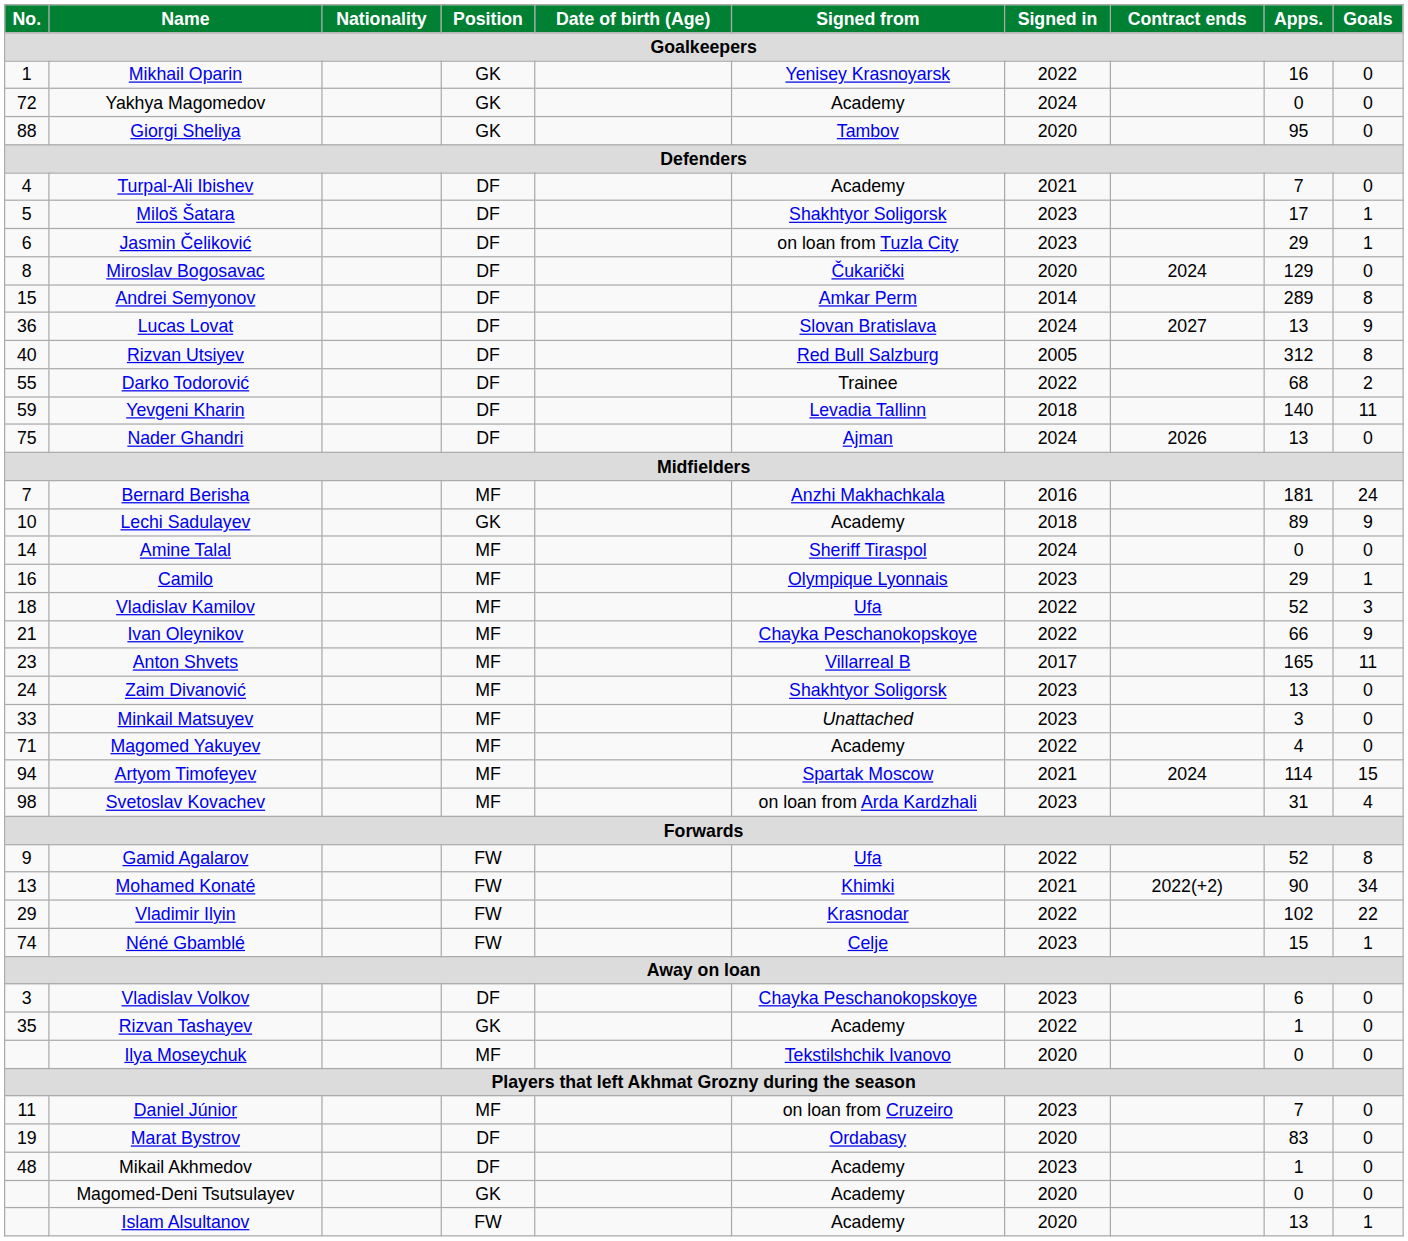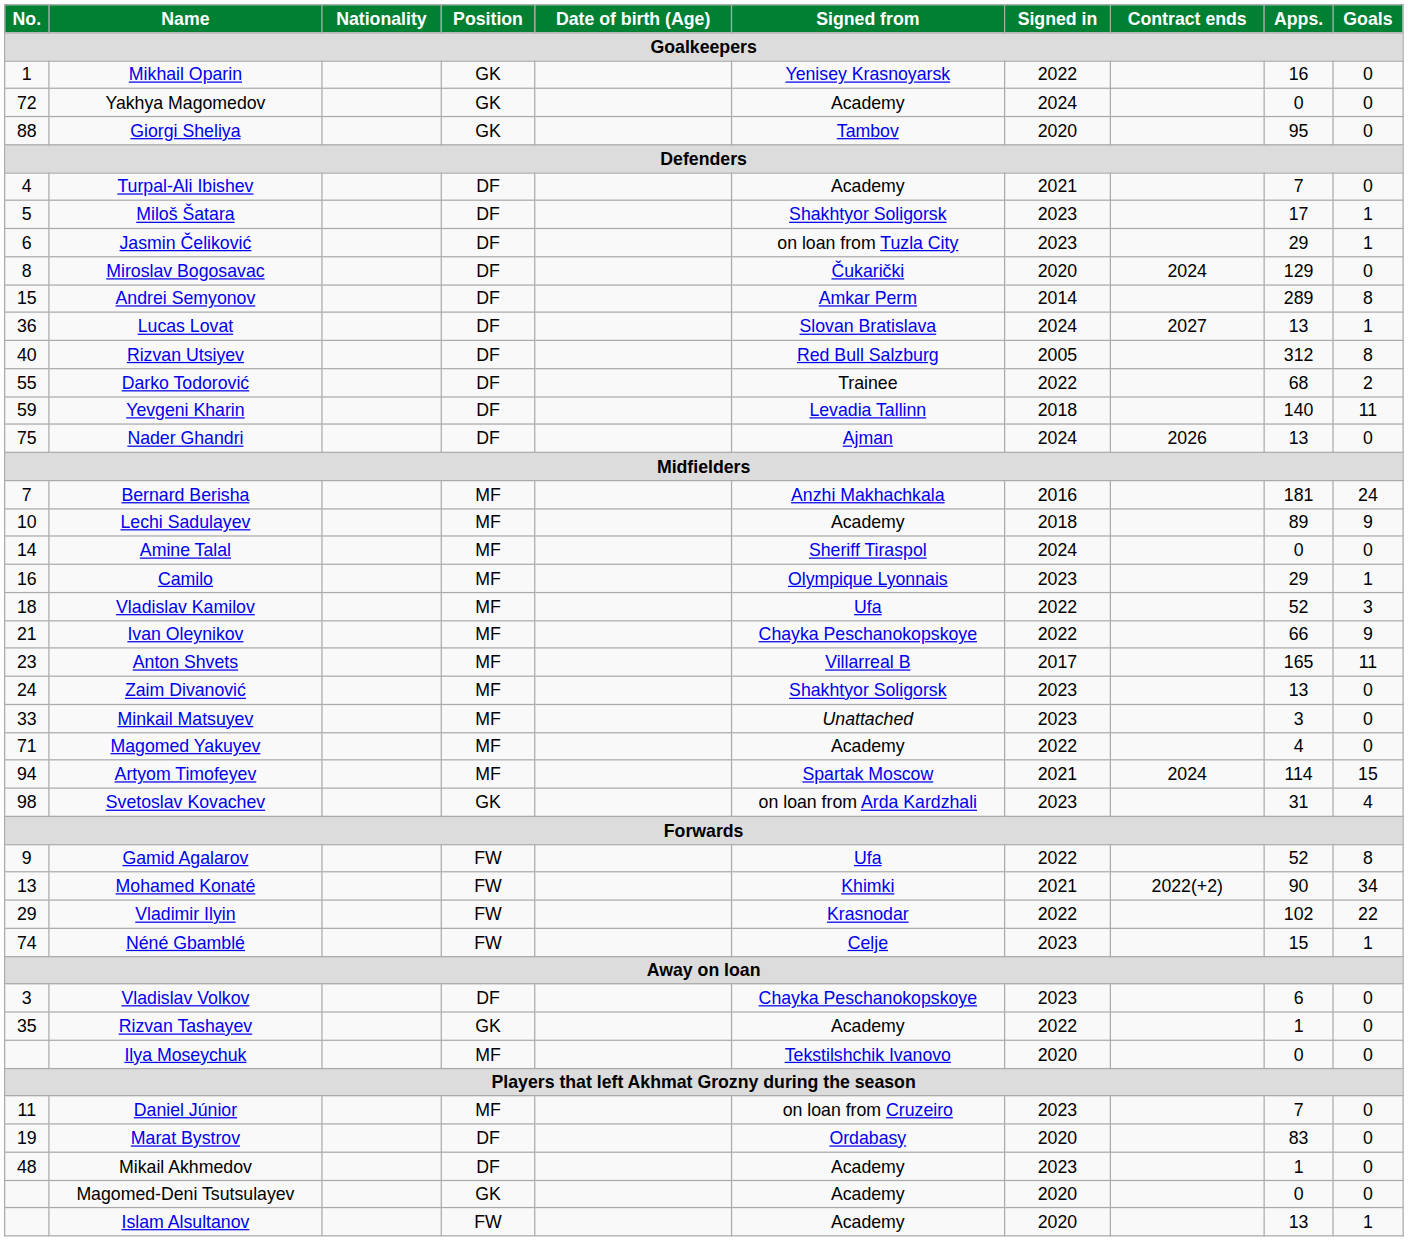 <table class="wikitable"  style="text-align:center; font-size:90%; width:90%;">
 <tr>
 <th style="background:#008033; color:white; text-align:center;">No.</th>
 <th style="background:#008033; color:white; text-align:center;">Name</th>
 <th style="background:#008033; color:white; text-align:center;">Nationality</th>
 <th style="background:#008033; color:white; text-align:center;">Position</th>
 <th style="background:#008033; color:white; text-align:center;">Date of birth (Age)</th>
 <th style="background:#008033; color:white; text-align:center;">Signed from</th>
 <th style="background:#008033; color:white; text-align:center;">Signed in</th>
 <th style="background:#008033; color:white; text-align:center;">Contract ends</th>
 <th style="background:#008033; color:white; text-align:center;">Apps.</th>
 <th style="background:#008033; color:white; text-align:center;">Goals</th>
 </tr>
 <tr>
 <th colspan="11"  style="background:#dcdcdc; text-align:center;">Goalkeepers</th>
 </tr>
 <tr>
 <td>1</td>
 <td><a href='#'>Mikhail Oparin</a></td>
 <td></td>
 <td>GK</td>
 <td></td>
 <td><a href='#'>Yenisey Krasnoyarsk</a></td>
 <td>2022</td>
 <td></td>
 <td>16</td>
 <td>0</td>
 </tr>
 <tr>
 <td>72</td>
 <td>Yakhya Magomedov</td>
 <td></td>
 <td>GK</td>
 <td></td>
 <td>Academy</td>
 <td>2024</td>
 <td></td>
 <td>0</td>
 <td>0</td>
 </tr>
 <tr>
 <td>88</td>
 <td><a href='#'>Giorgi Sheliya</a></td>
 <td></td>
 <td>GK</td>
 <td></td>
 <td><a href='#'>Tambov</a></td>
 <td>2020</td>
 <td></td>
 <td>95</td>
 <td>0</td>
 </tr>
 <tr>
 <th colspan="11"  style="background:#dcdcdc; text-align:center;">Defenders</th>
 </tr>
 <tr>
 <td>4</td>
 <td><a href='#'>Turpal-Ali Ibishev</a></td>
 <td></td>
 <td>DF</td>
 <td></td>
 <td>Academy</td>
 <td>2021</td>
 <td></td>
 <td>7</td>
 <td>0</td>
 </tr>
 <tr>
 <td>5</td>
 <td><a href='#'>Miloš Šatara</a></td>
 <td></td>
 <td>DF</td>
 <td></td>
 <td><a href='#'>Shakhtyor Soligorsk</a></td>
 <td>2023</td>
 <td></td>
 <td>17</td>
 <td>1</td>
 </tr>
 <tr>
 <td>6</td>
 <td><a href='#'>Jasmin Čeliković</a></td>
 <td></td>
 <td>DF</td>
 <td></td>
 <td>on loan from <a href='#'>Tuzla City</a></td>
 <td>2023</td>
 <td></td>
 <td>29</td>
 <td>1</td>
 </tr>
 <tr>
 <td>8</td>
 <td><a href='#'>Miroslav Bogosavac</a></td>
 <td></td>
 <td>DF</td>
 <td></td>
 <td><a href='#'>Čukarički</a></td>
 <td>2020</td>
 <td>2024</td>
 <td>129</td>
 <td>0</td>
 </tr>
 <tr>
 <td>15</td>
 <td><a href='#'>Andrei Semyonov</a></td>
 <td></td>
 <td>DF</td>
 <td></td>
 <td><a href='#'>Amkar Perm</a></td>
 <td>2014</td>
 <td></td>
 <td>289</td>
 <td>8</td>
 </tr>
 <tr>
 <td>36</td>
 <td><a href='#'>Lucas Lovat</a></td>
 <td></td>
 <td>DF</td>
 <td></td>
 <td><a href='#'>Slovan Bratislava</a></td>
 <td>2024</td>
 <td>2027</td>
 <td>13</td>
-<td>9</td>
+<td>1</td>
 </tr>
 <tr>
 <td>40</td>
 <td><a href='#'>Rizvan Utsiyev</a></td>
 <td></td>
 <td>DF</td>
 <td></td>
 <td><a href='#'>Red Bull Salzburg</a></td>
 <td>2005</td>
 <td></td>
 <td>312</td>
 <td>8</td>
 </tr>
 <tr>
 <td>55</td>
 <td><a href='#'>Darko Todorović</a></td>
 <td></td>
 <td>DF</td>
 <td></td>
 <td>Trainee</td>
 <td>2022</td>
 <td></td>
 <td>68</td>
 <td>2</td>
 </tr>
 <tr>
 <td>59</td>
 <td><a href='#'>Yevgeni Kharin</a></td>
 <td></td>
 <td>DF</td>
 <td></td>
 <td><a href='#'>Levadia Tallinn</a></td>
 <td>2018</td>
 <td></td>
 <td>140</td>
 <td>11</td>
 </tr>
 <tr>
 <td>75</td>
 <td><a href='#'>Nader Ghandri</a></td>
 <td></td>
 <td>DF</td>
 <td></td>
 <td><a href='#'>Ajman</a></td>
 <td>2024</td>
 <td>2026</td>
 <td>13</td>
 <td>0</td>
 </tr>
 <tr>
 <th colspan="11"  style="background:#dcdcdc; text-align:center;">Midfielders</th>
 </tr>
 <tr>
 <td>7</td>
 <td><a href='#'>Bernard Berisha</a></td>
 <td></td>
 <td>MF</td>
 <td></td>
 <td><a href='#'>Anzhi Makhachkala</a></td>
 <td>2016</td>
 <td></td>
 <td>181</td>
 <td>24</td>
 </tr>
 <tr>
 <td>10</td>
 <td><a href='#'>Lechi Sadulayev</a></td>
 <td></td>
-<td>GK</td>
+<td>MF</td>
 <td></td>
 <td>Academy</td>
 <td>2018</td>
 <td></td>
 <td>89</td>
 <td>9</td>
 </tr>
 <tr>
 <td>14</td>
 <td><a href='#'>Amine Talal</a></td>
 <td></td>
 <td>MF</td>
 <td></td>
 <td><a href='#'>Sheriff Tiraspol</a></td>
 <td>2024</td>
 <td></td>
 <td>0</td>
 <td>0</td>
 </tr>
 <tr>
 <td>16</td>
 <td><a href='#'>Camilo</a></td>
 <td></td>
 <td>MF</td>
 <td></td>
 <td><a href='#'>Olympique Lyonnais</a></td>
 <td>2023</td>
 <td></td>
 <td>29</td>
 <td>1</td>
 </tr>
 <tr>
 <td>18</td>
 <td><a href='#'>Vladislav Kamilov</a></td>
 <td></td>
 <td>MF</td>
 <td></td>
 <td><a href='#'>Ufa</a></td>
 <td>2022</td>
 <td></td>
 <td>52</td>
 <td>3</td>
 </tr>
 <tr>
 <td>21</td>
 <td><a href='#'>Ivan Oleynikov</a></td>
 <td></td>
 <td>MF</td>
 <td></td>
 <td><a href='#'>Chayka Peschanokopskoye</a></td>
 <td>2022</td>
 <td></td>
 <td>66</td>
 <td>9</td>
 </tr>
 <tr>
 <td>23</td>
 <td><a href='#'>Anton Shvets</a></td>
 <td></td>
 <td>MF</td>
 <td></td>
 <td><a href='#'>Villarreal B</a></td>
 <td>2017</td>
 <td></td>
 <td>165</td>
 <td>11</td>
 </tr>
 <tr>
 <td>24</td>
 <td><a href='#'>Zaim Divanović</a></td>
 <td></td>
 <td>MF</td>
 <td></td>
 <td><a href='#'>Shakhtyor Soligorsk</a></td>
 <td>2023</td>
 <td></td>
 <td>13</td>
 <td>0</td>
 </tr>
 <tr>
 <td>33</td>
 <td><a href='#'>Minkail Matsuyev</a></td>
 <td></td>
 <td>MF</td>
 <td></td>
 <td><em>Unattached</em></td>
 <td>2023</td>
 <td></td>
 <td>3</td>
 <td>0</td>
 </tr>
 <tr>
 <td>71</td>
 <td><a href='#'>Magomed Yakuyev</a></td>
 <td></td>
 <td>MF</td>
 <td></td>
 <td>Academy</td>
 <td>2022</td>
 <td></td>
 <td>4</td>
 <td>0</td>
 </tr>
 <tr>
 <td>94</td>
 <td><a href='#'>Artyom Timofeyev</a></td>
 <td></td>
 <td>MF</td>
 <td></td>
 <td><a href='#'>Spartak Moscow</a></td>
 <td>2021</td>
 <td>2024</td>
 <td>114</td>
 <td>15</td>
 </tr>
 <tr>
 <td>98</td>
 <td><a href='#'>Svetoslav Kovachev</a></td>
 <td></td>
-<td>MF</td>
+<td>GK</td>
 <td></td>
 <td>on loan from <a href='#'>Arda Kardzhali</a></td>
 <td>2023</td>
 <td></td>
 <td>31</td>
 <td>4</td>
 </tr>
 <tr>
 <th colspan="11"  style="background:#dcdcdc; text-align:center;">Forwards</th>
 </tr>
 <tr>
 <td>9</td>
 <td><a href='#'>Gamid Agalarov</a></td>
 <td></td>
 <td>FW</td>
 <td></td>
 <td><a href='#'>Ufa</a></td>
 <td>2022</td>
 <td></td>
 <td>52</td>
 <td>8</td>
 </tr>
 <tr>
 <td>13</td>
 <td><a href='#'>Mohamed Konaté</a></td>
 <td></td>
 <td>FW</td>
 <td></td>
 <td><a href='#'>Khimki</a></td>
 <td>2021</td>
 <td>2022(+2)</td>
 <td>90</td>
 <td>34</td>
 </tr>
 <tr>
 <td>29</td>
 <td><a href='#'>Vladimir Ilyin</a></td>
 <td></td>
 <td>FW</td>
 <td></td>
 <td><a href='#'>Krasnodar</a></td>
 <td>2022</td>
 <td></td>
 <td>102</td>
 <td>22</td>
 </tr>
 <tr>
 <td>74</td>
 <td><a href='#'>Néné Gbamblé</a></td>
 <td></td>
 <td>FW</td>
 <td></td>
 <td><a href='#'>Celje</a></td>
 <td>2023</td>
 <td></td>
 <td>15</td>
 <td>1</td>
 </tr>
 <tr>
 <th colspan="11"  style="background:#dcdcdc; text-align:center;">Away on loan</th>
 </tr>
 <tr>
 <td>3</td>
 <td><a href='#'>Vladislav Volkov</a></td>
 <td></td>
 <td>DF</td>
 <td></td>
 <td><a href='#'>Chayka Peschanokopskoye</a></td>
 <td>2023</td>
 <td></td>
 <td>6</td>
 <td>0</td>
 </tr>
 <tr>
 <td>35</td>
 <td><a href='#'>Rizvan Tashayev</a></td>
 <td></td>
 <td>GK</td>
 <td></td>
 <td>Academy</td>
 <td>2022</td>
 <td></td>
 <td>1</td>
 <td>0</td>
 </tr>
 <tr>
 <td></td>
 <td><a href='#'>Ilya Moseychuk</a></td>
 <td></td>
 <td>MF</td>
 <td></td>
 <td><a href='#'>Tekstilshchik Ivanovo</a></td>
 <td>2020</td>
 <td></td>
 <td>0</td>
 <td>0</td>
 </tr>
 <tr>
 <th colspan="11"  style="background:#dcdcdc; text-align:center;">Players that left Akhmat Grozny during the season</th>
 </tr>
 <tr>
 <td>11</td>
 <td><a href='#'>Daniel Júnior</a></td>
 <td></td>
 <td>MF</td>
 <td></td>
 <td>on loan from <a href='#'>Cruzeiro</a></td>
 <td>2023</td>
 <td></td>
 <td>7</td>
 <td>0</td>
 </tr>
 <tr>
 <td>19</td>
 <td><a href='#'>Marat Bystrov</a></td>
 <td></td>
 <td>DF</td>
 <td></td>
 <td><a href='#'>Ordabasy</a></td>
 <td>2020</td>
 <td></td>
 <td>83</td>
 <td>0</td>
 </tr>
 <tr>
 <td>48</td>
 <td>Mikail Akhmedov</td>
 <td></td>
 <td>DF</td>
 <td></td>
 <td>Academy</td>
 <td>2023</td>
 <td></td>
 <td>1</td>
 <td>0</td>
 </tr>
 <tr>
 <td></td>
 <td>Magomed-Deni Tsutsulayev</td>
 <td></td>
 <td>GK</td>
 <td></td>
 <td>Academy</td>
 <td>2020</td>
 <td></td>
 <td>0</td>
 <td>0</td>
 </tr>
 <tr>
 <td></td>
 <td><a href='#'>Islam Alsultanov</a></td>
 <td></td>
 <td>FW</td>
 <td></td>
 <td>Academy</td>
 <td>2020</td>
 <td></td>
 <td>13</td>
 <td>1</td>
 </tr>
 </table>
